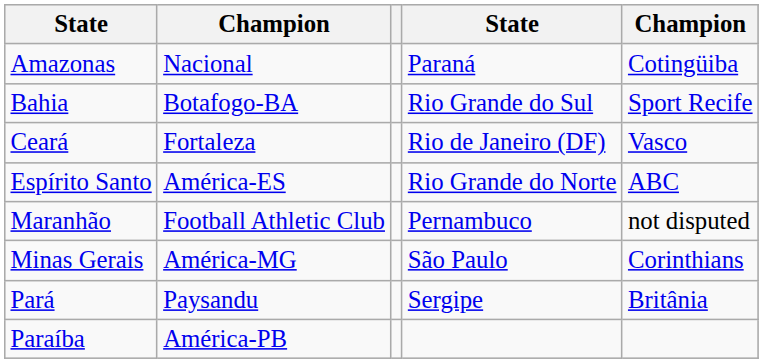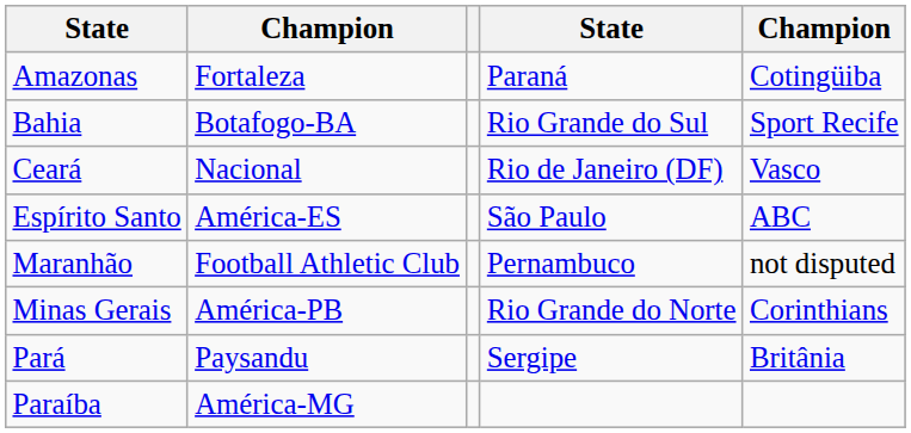 <table class="wikitable">
 <tr>
 <th>State</th>
 <th>Champion</th>
 <th></th>
 <th>State</th>
 <th>Champion</th>
 </tr>
 <tr>
 <td><a href='#'>Amazonas</a></td>
-<td><a href='#'>Nacional</a></td>
+<td><a href='#'>Fortaleza</a></td>
 <td></td>
 <td><a href='#'>Paraná</a></td>
 <td><a href='#'>Cotingüiba</a></td>
 </tr>
 <tr>
 <td><a href='#'>Bahia</a></td>
 <td><a href='#'>Botafogo-BA</a></td>
 <td></td>
 <td><a href='#'>Rio Grande do Sul</a></td>
 <td><a href='#'>Sport Recife</a></td>
 </tr>
 <tr>
 <td><a href='#'>Ceará</a></td>
-<td><a href='#'>Fortaleza</a></td>
+<td><a href='#'>Nacional</a></td>
 <td></td>
 <td><a href='#'>Rio de Janeiro (DF)</a></td>
 <td><a href='#'>Vasco</a></td>
 </tr>
 <tr>
 <td><a href='#'>Espírito Santo</a></td>
 <td><a href='#'>América-ES</a></td>
 <td></td>
-<td><a href='#'>Rio Grande do Norte</a></td>
+<td><a href='#'>São Paulo</a></td>
 <td><a href='#'>ABC</a></td>
 </tr>
 <tr>
 <td><a href='#'>Maranhão</a></td>
 <td><a href='#'>Football Athletic Club</a></td>
 <td></td>
 <td><a href='#'>Pernambuco</a></td>
 <td>not disputed</td>
 </tr>
 <tr>
 <td><a href='#'>Minas Gerais</a></td>
-<td><a href='#'>América-MG</a></td>
+<td><a href='#'>América-PB</a></td>
 <td></td>
-<td><a href='#'>São Paulo</a></td>
+<td><a href='#'>Rio Grande do Norte</a></td>
 <td><a href='#'>Corinthians</a></td>
 </tr>
 <tr>
 <td><a href='#'>Pará</a></td>
 <td><a href='#'>Paysandu</a></td>
 <td></td>
 <td><a href='#'>Sergipe</a></td>
 <td><a href='#'>Britânia</a></td>
 </tr>
 <tr>
 <td><a href='#'>Paraíba</a></td>
-<td><a href='#'>América-PB</a></td>
+<td><a href='#'>América-MG</a></td>
 <td></td>
 <td></td>
 <td></td>
 </tr>
 </table>
